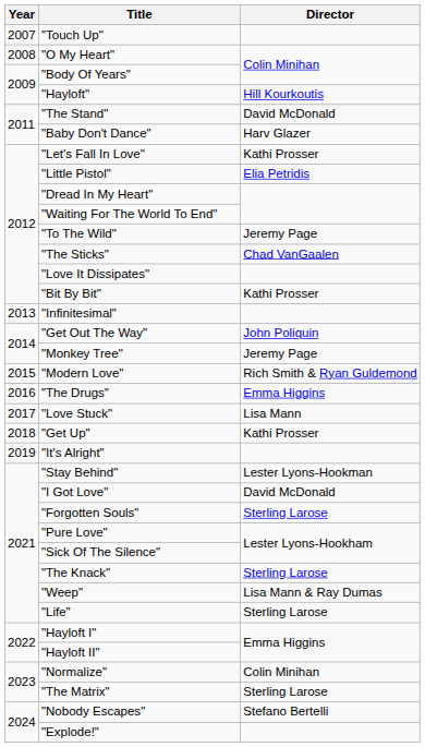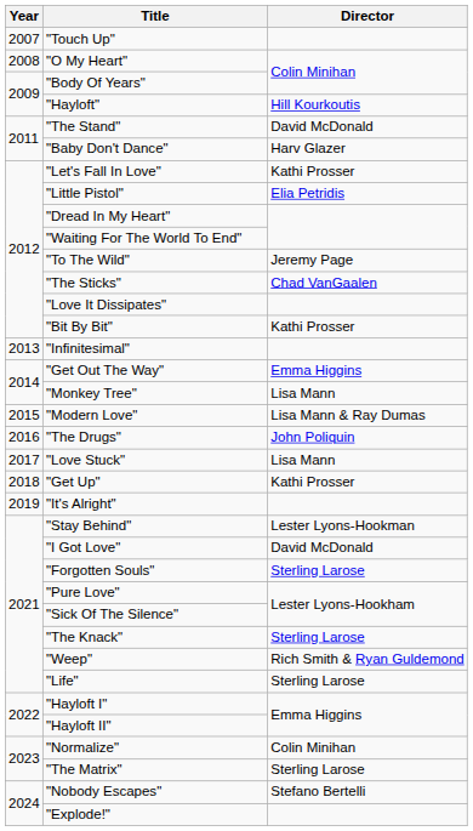 <table class="wikitable">
 <tr>
 <th>Year</th>
 <th width="250">Title</th>
 <th>Director</th>
 </tr>
 <tr>
 <td rowspan="1">2007</td>
 <td>"Touch Up"</td>
 <td></td>
 </tr>
 <tr>
 <td rowspan="1">2008</td>
 <td>"O My Heart"</td>
 <td rowspan="2"><a href='#'>Colin Minihan</a></td>
 </tr>
 <tr>
 <td rowspan="2">2009</td>
 <td>"Body Of Years"</td>
 </tr>
 <tr>
 <td>"Hayloft"</td>
 <td><a href='#'>Hill Kourkoutis</a></td>
 </tr>
 <tr>
 <td rowspan="2">2011</td>
 <td>"The Stand"</td>
 <td>David McDonald</td>
 </tr>
 <tr>
 <td>"Baby Don't Dance"</td>
 <td>Harv Glazer</td>
 </tr>
 <tr>
 <td rowspan="8">2012</td>
 <td>"Let's Fall In Love"</td>
 <td>Kathi Prosser</td>
 </tr>
 <tr>
 <td>"Little Pistol"</td>
 <td><a href='#'>Elia Petridis</a></td>
 </tr>
 <tr>
 <td>"Dread In My Heart"</td>
 <td rowspan="2"></td>
 </tr>
 <tr>
 <td>"Waiting For The World To End"</td>
 </tr>
 <tr>
 <td>"To The Wild"</td>
 <td>Jeremy Page</td>
 </tr>
 <tr>
 <td>"The Sticks"</td>
 <td><a href='#'>Chad VanGaalen</a></td>
 </tr>
 <tr>
 <td>"Love It Dissipates"</td>
 <td></td>
 </tr>
 <tr>
 <td>"Bit By Bit"</td>
 <td>Kathi Prosser</td>
 </tr>
 <tr>
 <td rowspan="1">2013</td>
 <td>"Infinitesimal"</td>
 <td></td>
 </tr>
 <tr>
 <td rowspan="2">2014</td>
 <td>"Get Out The Way"</td>
-<td><a href='#'>John Poliquin</a></td>
+<td><a href='#'>Emma Higgins</a></td>
 </tr>
 <tr>
 <td>"Monkey Tree"</td>
-<td>Jeremy Page</td>
+<td>Lisa Mann</td>
 </tr>
 <tr>
 <td rowspan="1">2015</td>
 <td>"Modern Love"</td>
-<td>Rich Smith & <a href='#'>Ryan Guldemond</a></td>
+<td>Lisa Mann & Ray Dumas</td>
 </tr>
 <tr>
 <td rowspan="1">2016</td>
 <td>"The Drugs"</td>
-<td><a href='#'>Emma Higgins</a></td>
+<td><a href='#'>John Poliquin</a></td>
 </tr>
 <tr>
 <td rowspan="1">2017</td>
 <td>"Love Stuck"</td>
 <td>Lisa Mann</td>
 </tr>
 <tr>
 <td rowspan="1">2018</td>
 <td>"Get Up"</td>
 <td>Kathi Prosser</td>
 </tr>
 <tr>
 <td rowspan="1">2019</td>
 <td>"It's Alright"</td>
 <td></td>
 </tr>
 <tr>
 <td rowspan="8">2021</td>
 <td>"Stay Behind"</td>
 <td>Lester Lyons-Hookman</td>
 </tr>
 <tr>
 <td>"I Got Love"</td>
 <td>David McDonald</td>
 </tr>
 <tr>
 <td>"Forgotten Souls"</td>
 <td><a href='#'>Sterling Larose</a></td>
 </tr>
 <tr>
 <td>"Pure Love"</td>
 <td rowspan="2">Lester Lyons-Hookham</td>
 </tr>
 <tr>
 <td>"Sick Of The Silence"</td>
 </tr>
 <tr>
 <td>"The Knack"</td>
 <td><a href='#'>Sterling Larose</a></td>
 </tr>
 <tr>
 <td>"Weep"</td>
-<td>Lisa Mann & Ray Dumas</td>
+<td>Rich Smith & <a href='#'>Ryan Guldemond</a></td>
 </tr>
 <tr>
 <td>"Life"</td>
 <td>Sterling Larose</td>
 </tr>
 <tr>
 <td rowspan="2">2022</td>
 <td>"Hayloft I"</td>
 <td rowspan="2">Emma Higgins</td>
 </tr>
 <tr>
 <td>"Hayloft II"</td>
 </tr>
 <tr>
 <td rowspan="2">2023</td>
 <td>"Normalize"</td>
 <td>Colin Minihan</td>
 </tr>
 <tr>
 <td>"The Matrix"</td>
 <td>Sterling Larose</td>
 </tr>
 <tr>
 <td rowspan="2">2024</td>
 <td>"Nobody Escapes"</td>
 <td>Stefano Bertelli</td>
 </tr>
 <tr>
 <td>"Explode!" </td>
 </tr>
 </table>
